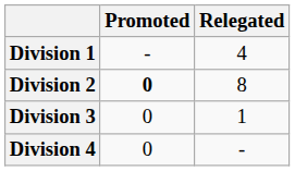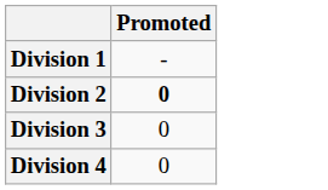 <table class="wikitable" style="text-align:center">
 <tr>
 <th></th>
 <th>Promoted</th>
-<th>Relegated</th>
 </tr>
 <tr>
 <th>Division 1</th>
 <td>-</td>
-<td>4</td>
 </tr>
 <tr>
 <th>Division 2</th>
 <td><strong>0</strong></td>
-<td>8</td>
 </tr>
 <tr>
 <th>Division 3</th>
 <td>0</td>
-<td>1</td>
 </tr>
 <tr>
 <th>Division 4</th>
 <td>0</td>
-<td>-</td>
 </tr>
 </table>
